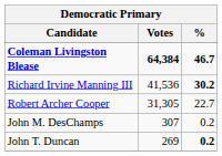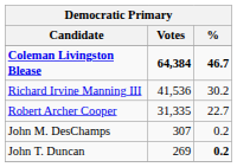 <table class="wikitable" align="left" style="margin:1em 1em 1em 0; background: #f9f9f9; font-size: 95%;">
 <tr style="background-color:#E9E9E9">
 <th colspan="3">Democratic Primary</th>
 </tr>
 <tr style="background-color:#E9E9E9">
 <th colspan="1" style="width: 170px">Candidate</th>
 <th style="width: 50px">Votes</th>
 <th style="width: 40px">%</th>
 </tr>
 <tr>
 </tr>
 <tr>
 <td><strong><a href='#'>Coleman Livingston Blease</a></strong></td>
 <td align="right"><strong>64,384</strong></td>
 <td align="right"><strong>46.7</strong></td>
 </tr>
 <tr>
 <td><a href='#'>Richard Irvine Manning III</a></td>
 <td align="right">41,536</td>
-<td align="right"><strong>30.2</strong></td>
+<td align="right">30.2</td>
 </tr>
 <tr>
 <td><a href='#'>Robert Archer Cooper</a></td>
-<td align="right">31,305</td>
+<td align="right">31,335</td>
 <td align="right">22.7</td>
 </tr>
 <tr>
 <td>John M. DesChamps</td>
 <td align="right">307</td>
 <td align="right">0.2</td>
 </tr>
 <tr>
 <td>John T. Duncan</td>
 <td align="right">269</td>
 <td align="right"><strong>0.2</strong></td>
 </tr>
 <tr>
 </tr>
 </table>
